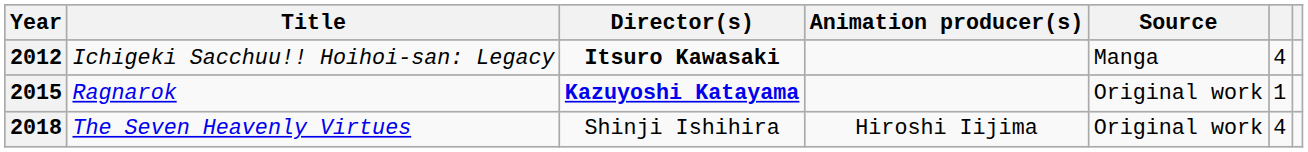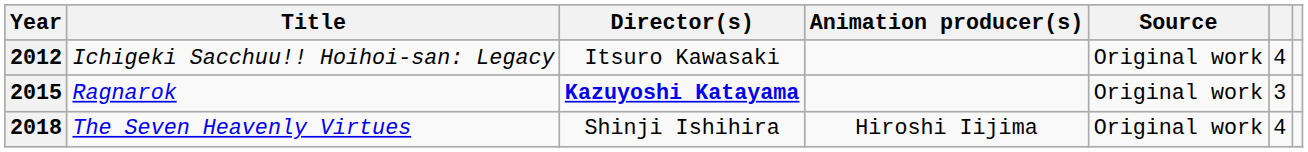 <table class="wikitable sortable plainrowheaders">
 <tr>
 <th scope="col" class="unsortable" width=10>Year</th>
 <th scope="col">Title</th>
 <th scope="col">Director(s)</th>
 <th scope="col">Animation producer(s)</th>
 <th scope="col">Source</th>
 <th scope="col"></th>
 <th scope="col" class="unsortable"></th>
 </tr>
 <tr>
 <th scope="row">2012</th>
 <td><em>Ichigeki Sacchuu!! Hoihoi-san: Legacy</em></td>
-<td style=text-align:center><strong>Itsuro Kawasaki</strong></td>
+<td style=text-align:center>Itsuro Kawasaki</td>
 <td></td>
-<td>Manga</td>
+<td>Original work</td>
 <td>4</td>
 <td></td>
 </tr>
 <tr>
 <th scope="row">2015</th>
 <td><em><a href='#'>Ragnarok</a></em></td>
 <td style=text-align:center><strong><a href='#'>Kazuyoshi Katayama</a></strong></td>
 <td></td>
 <td>Original work</td>
-<td>1</td>
+<td>3</td>
 <td></td>
 </tr>
 <tr>
 <th scope="row">2018</th>
 <td><em><a href='#'>The Seven Heavenly Virtues</a></em></td>
 <td style=text-align:center>Shinji Ishihira</td>
 <td style=text-align:center>Hiroshi Iijima</td>
 <td>Original work</td>
 <td>4</td>
 <td></td>
 </tr>
 </table>
